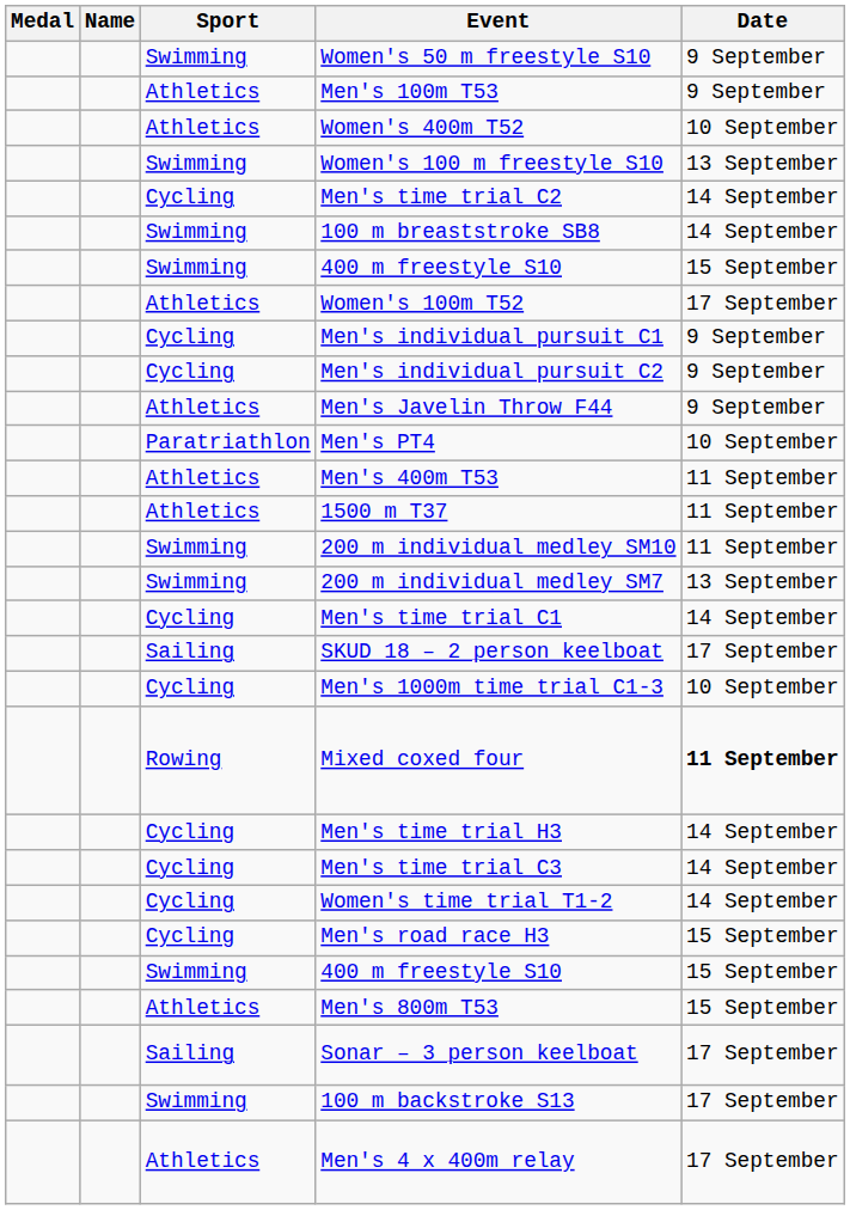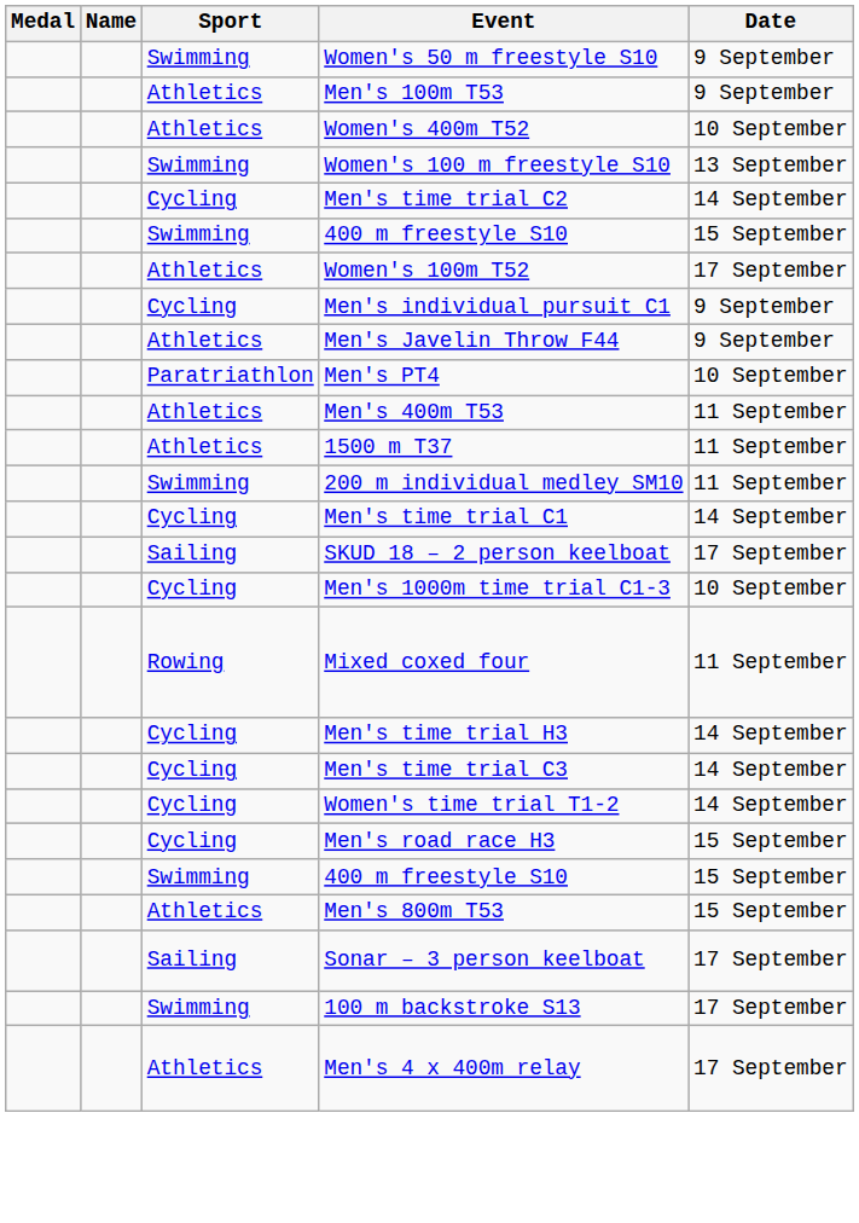 <table class="wikitable sortable" style="font-size:92%">
 <tr>
 <th>Medal</th>
 <th>Name</th>
 <th>Sport</th>
 <th>Event</th>
 <th>Date</th>
 </tr>
 <tr>
 <td></td>
 <td></td>
 <td><a href='#'>Swimming</a></td>
 <td><a href='#'>Women's 50 m freestyle S10</a></td>
 <td>9 September</td>
 </tr>
 <tr>
 <td></td>
 <td></td>
 <td><a href='#'>Athletics</a></td>
 <td><a href='#'>Men's 100m T53</a></td>
 <td>9 September</td>
 </tr>
 <tr>
 <td></td>
 <td></td>
 <td><a href='#'>Athletics</a></td>
 <td><a href='#'>Women's 400m T52</a></td>
 <td>10 September</td>
 </tr>
 <tr>
 <td></td>
 <td></td>
 <td><a href='#'>Swimming</a></td>
 <td><a href='#'>Women's 100 m freestyle S10</a></td>
 <td>13 September</td>
 </tr>
 <tr>
 <td></td>
 <td></td>
 <td><a href='#'>Cycling</a></td>
 <td><a href='#'>Men's time trial C2</a></td>
 <td>14 September</td>
 </tr>
 <tr>
 <td></td>
 <td></td>
 <td><a href='#'>Swimming</a></td>
-<td><a href='#'>100 m breaststroke SB8</a></td>
-<td>14 September</td>
-</tr>
-<tr>
-<td></td>
-<td></td>
-<td><a href='#'>Swimming</a></td>
 <td><a href='#'>400 m freestyle S10</a></td>
 <td>15 September</td>
 </tr>
 <tr>
 <td></td>
 <td></td>
 <td><a href='#'>Athletics</a></td>
 <td><a href='#'>Women's 100m T52</a></td>
 <td>17 September</td>
 </tr>
 <tr>
 <td></td>
 <td></td>
 <td><a href='#'>Cycling</a></td>
 <td><a href='#'>Men's individual pursuit C1</a></td>
-<td>9 September</td>
-</tr>
-<tr>
-<td></td>
-<td></td>
-<td><a href='#'>Cycling</a></td>
-<td><a href='#'>Men's individual pursuit C2</a></td>
 <td>9 September</td>
 </tr>
 <tr>
 <td></td>
 <td></td>
 <td><a href='#'>Athletics</a></td>
 <td><a href='#'>Men's Javelin Throw F44</a></td>
 <td>9 September</td>
 </tr>
 <tr>
 <td></td>
 <td></td>
 <td><a href='#'>Paratriathlon</a></td>
 <td><a href='#'>Men's PT4</a></td>
 <td>10 September</td>
 </tr>
 <tr>
 <td></td>
 <td></td>
 <td><a href='#'>Athletics</a></td>
 <td><a href='#'>Men's 400m T53</a></td>
 <td>11 September</td>
 </tr>
 <tr>
 <td></td>
 <td></td>
 <td><a href='#'>Athletics</a></td>
 <td><a href='#'>1500 m T37</a></td>
 <td>11 September</td>
 </tr>
 <tr>
 <td></td>
 <td></td>
 <td><a href='#'>Swimming</a></td>
 <td><a href='#'>200 m individual medley SM10</a></td>
 <td>11 September</td>
 </tr>
 <tr>
 <td></td>
 <td></td>
-<td><a href='#'>Swimming</a></td>
-<td><a href='#'>200 m individual medley SM7</a></td>
-<td>13 September</td>
-</tr>
-<tr>
-<td></td>
-<td></td>
 <td><a href='#'>Cycling</a></td>
 <td><a href='#'>Men's time trial C1</a></td>
 <td>14 September</td>
 </tr>
 <tr>
 <td></td>
 <td><br> </td>
 <td><a href='#'>Sailing</a></td>
 <td><a href='#'>SKUD 18 – 2 person keelboat</a></td>
 <td>17 September</td>
 </tr>
 <tr>
 <td></td>
 <td></td>
 <td><a href='#'>Cycling</a></td>
 <td><a href='#'>Men's 1000m time trial C1-3</a></td>
 <td>10 September</td>
 </tr>
 <tr>
 <td></td>
 <td><br> <br> <br> <br> </td>
 <td><a href='#'>Rowing</a></td>
 <td><a href='#'>Mixed coxed four</a></td>
-<td><strong>11 September</strong></td>
+<td>11 September</td>
 </tr>
 <tr>
 <td></td>
 <td></td>
 <td><a href='#'>Cycling</a></td>
 <td><a href='#'>Men's time trial H3</a></td>
 <td>14 September</td>
 </tr>
 <tr>
 <td></td>
 <td></td>
 <td><a href='#'>Cycling</a></td>
 <td><a href='#'>Men's time trial C3</a></td>
 <td>14 September</td>
 </tr>
 <tr>
 <td></td>
 <td></td>
 <td><a href='#'>Cycling</a></td>
 <td><a href='#'>Women's time trial T1-2</a></td>
 <td>14 September</td>
 </tr>
 <tr>
 <td></td>
 <td></td>
 <td><a href='#'>Cycling</a></td>
 <td><a href='#'>Men's road race H3</a></td>
 <td>15 September</td>
 </tr>
 <tr>
 <td></td>
 <td></td>
 <td><a href='#'>Swimming</a></td>
 <td><a href='#'>400 m freestyle S10</a></td>
 <td>15 September</td>
 </tr>
 <tr>
 <td></td>
 <td></td>
 <td><a href='#'>Athletics</a></td>
 <td><a href='#'>Men's 800m T53</a></td>
 <td>15 September</td>
 </tr>
 <tr>
 <td></td>
 <td><br> <br> </td>
 <td><a href='#'>Sailing</a></td>
 <td><a href='#'>Sonar – 3 person keelboat</a></td>
 <td>17 September</td>
 </tr>
 <tr>
 <td></td>
 <td></td>
 <td><a href='#'>Swimming</a></td>
 <td><a href='#'>100 m backstroke S13</a></td>
 <td>17 September</td>
 </tr>
 <tr>
 <td></td>
 <td><br> <br> <br></td>
 <td><a href='#'>Athletics</a></td>
 <td><a href='#'>Men's 4 x 400m relay</a></td>
 <td>17 September</td>
 </tr>
 </table>
